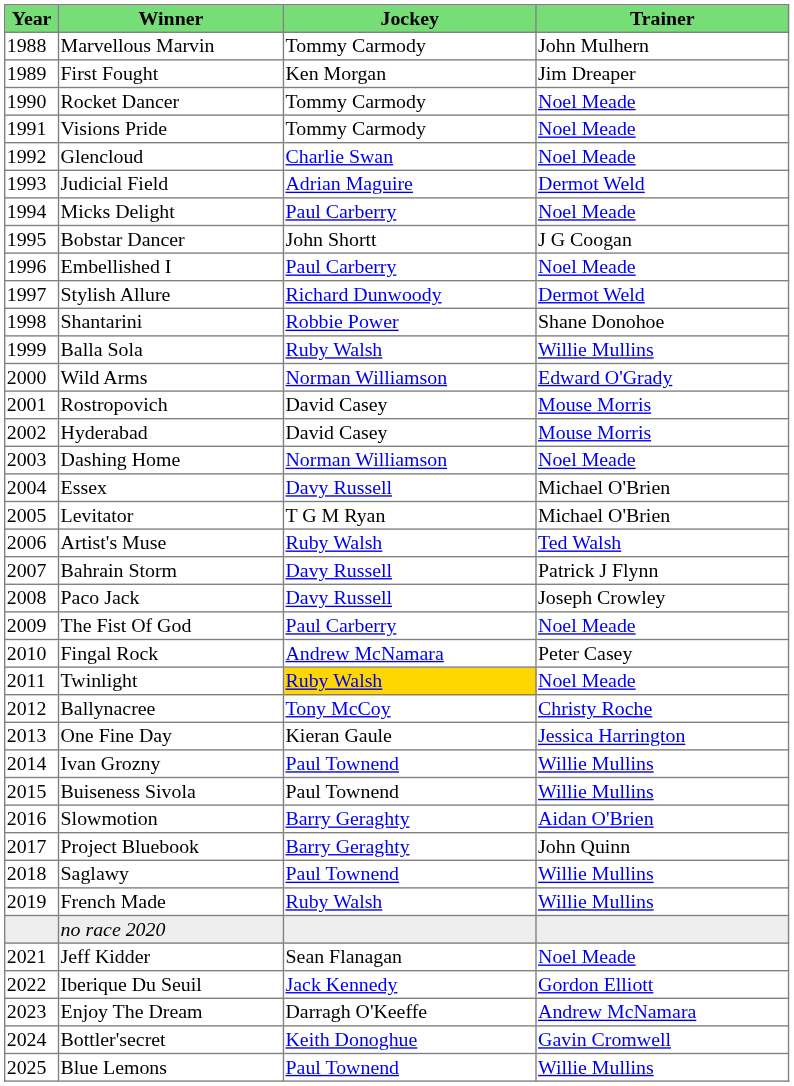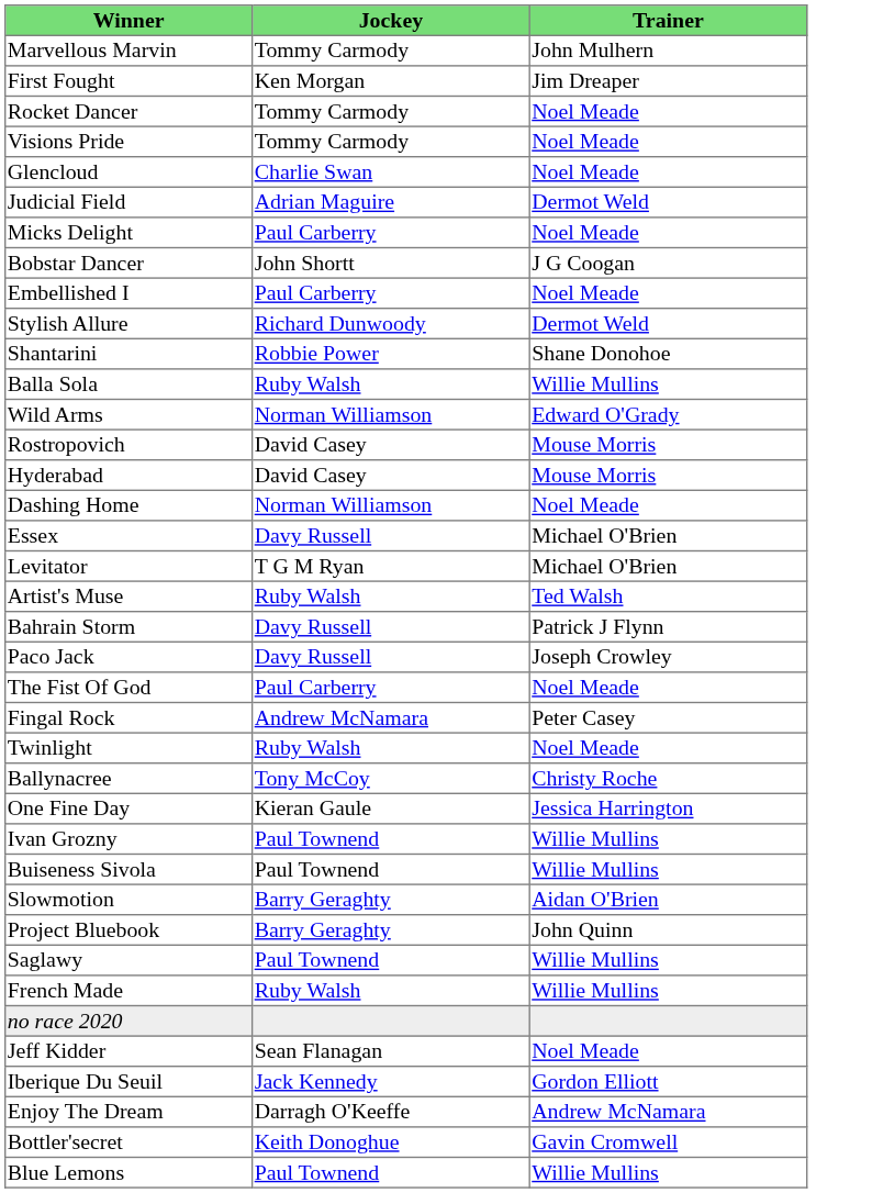 <table class = "sortable" | border="1" style="border-collapse: collapse; font-size:90%">
 <tr bgcolor="#77dd77" align="center">
-<th style="width:36px"><strong>Year</strong></th>
 <th style="width:160px"><strong>Winner</strong></th>
 <th style="width:180px"><strong>Jockey</strong></th>
 <th style="width:180px"><strong>Trainer</strong></th>
 </tr>
 <tr>
-<td>1988</td>
 <td>Marvellous Marvin</td>
 <td>Tommy Carmody</td>
 <td>John Mulhern</td>
 </tr>
 <tr>
-<td>1989</td>
 <td>First Fought</td>
 <td>Ken Morgan</td>
 <td>Jim Dreaper</td>
 </tr>
 <tr>
-<td>1990</td>
 <td>Rocket Dancer</td>
 <td>Tommy Carmody</td>
 <td><a href='#'>Noel Meade</a></td>
 </tr>
 <tr>
-<td>1991</td>
 <td>Visions Pride</td>
 <td>Tommy Carmody</td>
 <td><a href='#'>Noel Meade</a></td>
 </tr>
 <tr>
-<td>1992</td>
 <td>Glencloud</td>
 <td><a href='#'>Charlie Swan</a></td>
 <td><a href='#'>Noel Meade</a></td>
 </tr>
 <tr>
-<td>1993</td>
 <td>Judicial Field</td>
 <td><a href='#'>Adrian Maguire</a></td>
 <td><a href='#'>Dermot Weld</a></td>
 </tr>
 <tr>
-<td>1994</td>
 <td>Micks Delight</td>
 <td><a href='#'>Paul Carberry</a></td>
 <td><a href='#'>Noel Meade</a></td>
 </tr>
 <tr>
-<td>1995</td>
 <td>Bobstar Dancer</td>
 <td>John Shortt</td>
 <td>J G Coogan</td>
 </tr>
 <tr>
-<td>1996</td>
 <td>Embellished I</td>
 <td><a href='#'>Paul Carberry</a></td>
 <td><a href='#'>Noel Meade</a></td>
 </tr>
 <tr>
-<td>1997</td>
 <td>Stylish Allure</td>
 <td><a href='#'>Richard Dunwoody</a></td>
 <td><a href='#'>Dermot Weld</a></td>
 </tr>
 <tr>
-<td>1998</td>
 <td>Shantarini</td>
 <td><a href='#'>Robbie Power</a></td>
 <td>Shane Donohoe</td>
 </tr>
 <tr>
-<td>1999</td>
 <td>Balla Sola</td>
 <td><a href='#'>Ruby Walsh</a></td>
 <td><a href='#'>Willie Mullins</a></td>
 </tr>
 <tr>
-<td>2000</td>
 <td>Wild Arms</td>
 <td><a href='#'>Norman Williamson</a></td>
 <td><a href='#'>Edward O'Grady</a></td>
 </tr>
 <tr>
-<td>2001</td>
 <td>Rostropovich</td>
 <td>David Casey</td>
 <td><a href='#'>Mouse Morris</a></td>
 </tr>
 <tr>
-<td>2002</td>
 <td>Hyderabad</td>
 <td>David Casey</td>
 <td><a href='#'>Mouse Morris</a></td>
 </tr>
 <tr>
-<td>2003</td>
 <td>Dashing Home</td>
 <td><a href='#'>Norman Williamson</a></td>
 <td><a href='#'>Noel Meade</a></td>
 </tr>
 <tr>
-<td>2004</td>
 <td>Essex</td>
 <td><a href='#'>Davy Russell</a></td>
 <td>Michael O'Brien</td>
 </tr>
 <tr>
-<td>2005</td>
 <td>Levitator</td>
 <td>T G M Ryan</td>
 <td>Michael O'Brien</td>
 </tr>
 <tr>
-<td>2006</td>
 <td>Artist's Muse</td>
 <td><a href='#'>Ruby Walsh</a></td>
 <td><a href='#'>Ted Walsh</a></td>
 </tr>
 <tr>
-<td>2007</td>
 <td>Bahrain Storm</td>
 <td><a href='#'>Davy Russell</a></td>
 <td>Patrick J Flynn</td>
 </tr>
 <tr>
-<td>2008</td>
 <td>Paco Jack</td>
 <td><a href='#'>Davy Russell</a></td>
 <td>Joseph Crowley</td>
 </tr>
 <tr>
-<td>2009</td>
 <td>The Fist Of God</td>
 <td><a href='#'>Paul Carberry</a></td>
 <td><a href='#'>Noel Meade</a></td>
 </tr>
 <tr>
-<td>2010</td>
 <td>Fingal Rock</td>
 <td><a href='#'>Andrew McNamara</a></td>
 <td>Peter Casey</td>
 </tr>
 <tr>
-<td>2011</td>
 <td>Twinlight</td>
-<td style="background: gold;"><a href='#'>Ruby Walsh</a></td>
+<td><a href='#'>Ruby Walsh</a></td>
 <td><a href='#'>Noel Meade</a></td>
 </tr>
 <tr>
-<td>2012</td>
 <td>Ballynacree</td>
 <td><a href='#'>Tony McCoy</a></td>
 <td><a href='#'>Christy Roche</a></td>
 </tr>
 <tr>
-<td>2013</td>
 <td>One Fine Day</td>
 <td>Kieran Gaule</td>
 <td><a href='#'>Jessica Harrington</a></td>
 </tr>
 <tr>
-<td>2014</td>
 <td>Ivan Grozny</td>
 <td><a href='#'>Paul Townend</a></td>
 <td><a href='#'>Willie Mullins</a></td>
 </tr>
 <tr>
-<td>2015</td>
 <td>Buiseness Sivola</td>
 <td>Paul Townend</td>
 <td><a href='#'>Willie Mullins</a></td>
 </tr>
 <tr>
-<td>2016</td>
 <td>Slowmotion</td>
 <td><a href='#'>Barry Geraghty</a></td>
 <td><a href='#'>Aidan O'Brien</a></td>
 </tr>
 <tr>
-<td>2017</td>
 <td>Project Bluebook</td>
 <td><a href='#'>Barry Geraghty</a></td>
 <td>John Quinn</td>
 </tr>
 <tr>
-<td>2018</td>
 <td>Saglawy</td>
 <td><a href='#'>Paul Townend</a></td>
 <td><a href='#'>Willie Mullins</a></td>
 </tr>
 <tr>
-<td>2019</td>
 <td>French Made</td>
 <td><a href='#'>Ruby Walsh</a></td>
 <td><a href='#'>Willie Mullins</a></td>
 </tr>
 <tr bgcolor="#eeeeee">
-<td data-sort-value="2020"></td>
 <td><em>no race 2020</em></td>
 <td></td>
 <td></td>
 </tr>
 <tr>
-<td>2021</td>
 <td>Jeff Kidder</td>
 <td>Sean Flanagan</td>
 <td><a href='#'>Noel Meade</a></td>
 </tr>
 <tr>
-<td>2022</td>
 <td>Iberique Du Seuil</td>
 <td><a href='#'>Jack Kennedy</a></td>
 <td><a href='#'>Gordon Elliott</a></td>
 </tr>
 <tr>
-<td>2023</td>
 <td>Enjoy The Dream</td>
 <td>Darragh O'Keeffe</td>
 <td><a href='#'>Andrew McNamara</a></td>
 </tr>
 <tr>
-<td>2024</td>
 <td>Bottler'secret</td>
 <td><a href='#'>Keith Donoghue</a></td>
 <td><a href='#'>Gavin Cromwell</a></td>
 </tr>
 <tr>
-<td>2025</td>
 <td>Blue Lemons</td>
 <td><a href='#'>Paul Townend</a></td>
 <td><a href='#'>Willie Mullins</a></td>
 </tr>
 </table>
